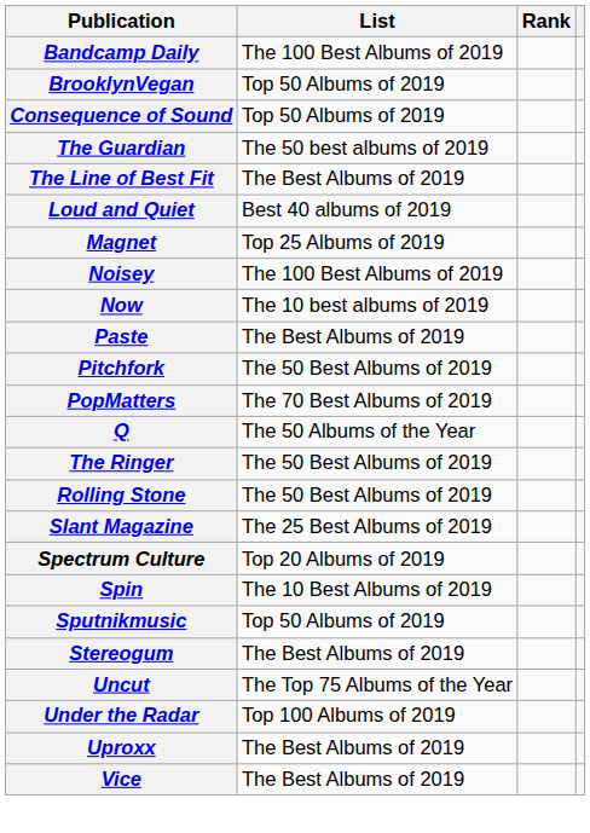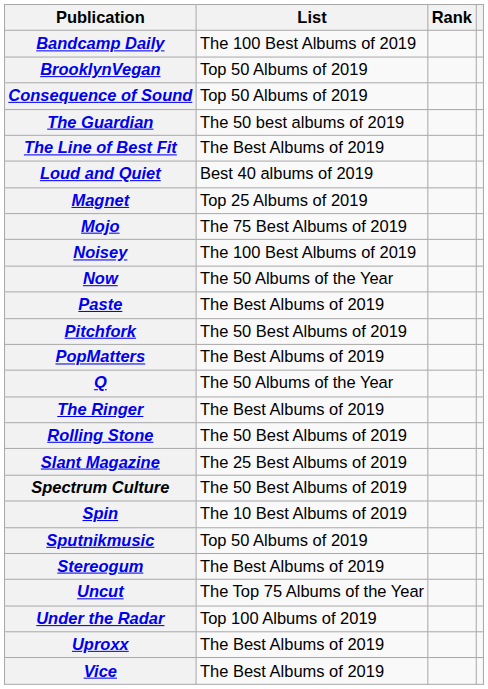 <table class="sortable wikitable plainrowheaders">
 <tr>
 <th>Publication</th>
 <th>List</th>
 <th>Rank</th>
 <th class="unsortable"></th>
 </tr>
 <tr>
 <th scope="row"><em><a href='#'>Bandcamp Daily</a></em></th>
 <td>The 100 Best Albums of 2019</td>
 <td></td>
 <td></td>
 </tr>
 <tr>
 <th scope="row"><em><a href='#'>BrooklynVegan</a></em></th>
 <td>Top 50 Albums of 2019</td>
 <td></td>
 <td></td>
 </tr>
 <tr>
 <th scope="row"><em><a href='#'>Consequence of Sound</a></em></th>
 <td>Top 50 Albums of 2019</td>
 <td></td>
 <td></td>
 </tr>
 <tr>
 <th scope="row"><em><a href='#'>The Guardian</a></em></th>
 <td>The 50 best albums of 2019</td>
 <td></td>
 <td></td>
 </tr>
 <tr>
 <th scope="row"><em><a href='#'>The Line of Best Fit</a></em></th>
 <td>The Best Albums of 2019</td>
 <td></td>
 <td></td>
 </tr>
 <tr>
 <th scope="row"><em><a href='#'>Loud and Quiet</a></em></th>
 <td>Best 40 albums of 2019</td>
 <td></td>
 <td></td>
 </tr>
 <tr>
 <th scope="row"><em><a href='#'>Magnet</a></em></th>
 <td>Top 25 Albums of 2019</td>
 <td></td>
 <td></td>
 </tr>
 <tr>
+<th scope="row"><em><a href='#'>Mojo</a></em></th>
+<td>The 75 Best Albums of 2019</td>
+<td></td>
+<td></td>
+</tr>
+<tr>
 <th scope="row"><em><a href='#'>Noisey</a></em></th>
 <td>The 100 Best Albums of 2019</td>
 <td></td>
 <td></td>
 </tr>
 <tr>
 <th scope="row"><em><a href='#'>Now</a></em></th>
-<td>The 10 best albums of 2019</td>
+<td>The 50 Albums of the Year</td>
 <td></td>
 <td></td>
 </tr>
 <tr>
 <th scope="row"><em><a href='#'>Paste</a></em></th>
 <td>The Best Albums of 2019</td>
 <td></td>
 <td></td>
 </tr>
 <tr>
 <th scope="row"><em><a href='#'>Pitchfork</a></em></th>
 <td>The 50 Best Albums of 2019</td>
 <td></td>
 <td></td>
 </tr>
 <tr>
 <th scope="row"><em><a href='#'>PopMatters</a></em></th>
-<td>The 70 Best Albums of 2019</td>
+<td>The Best Albums of 2019</td>
 <td></td>
 <td></td>
 </tr>
 <tr>
 <th scope="row"><em><a href='#'>Q</a></em></th>
 <td>The 50 Albums of the Year</td>
 <td></td>
 <td></td>
 </tr>
 <tr>
 <th scope="row"><em><a href='#'>The Ringer</a></em></th>
-<td>The 50 Best Albums of 2019</td>
+<td>The Best Albums of 2019</td>
 <td></td>
 <td></td>
 </tr>
 <tr>
 <th scope="row"><em><a href='#'>Rolling Stone</a></em></th>
 <td>The 50 Best Albums of 2019</td>
 <td></td>
 <td></td>
 </tr>
 <tr>
 <th scope="row"><em><a href='#'>Slant Magazine</a></em></th>
 <td>The 25 Best Albums of 2019</td>
 <td></td>
 <td></td>
 </tr>
 <tr>
 <th scope="row"><em>Spectrum Culture</em></th>
-<td>Top 20 Albums of 2019</td>
+<td>The 50 Best Albums of 2019</td>
 <td></td>
 <td></td>
 </tr>
 <tr>
 <th scope="row"><em><a href='#'>Spin</a></em></th>
 <td>The 10 Best Albums of 2019</td>
 <td></td>
 <td></td>
 </tr>
 <tr>
 <th scope="row"><em><a href='#'>Sputnikmusic</a></em></th>
 <td>Top 50 Albums of 2019</td>
 <td></td>
 <td></td>
 </tr>
 <tr>
 <th scope="row"><em><a href='#'>Stereogum</a></em></th>
 <td>The Best Albums of 2019</td>
 <td></td>
 <td></td>
 </tr>
 <tr>
 <th scope="row"><em><a href='#'>Uncut</a></em></th>
 <td>The Top 75 Albums of the Year</td>
 <td></td>
 <td></td>
 </tr>
 <tr>
 <th scope="row"><em><a href='#'>Under the Radar</a></em></th>
 <td>Top 100 Albums of 2019</td>
 <td></td>
 <td></td>
 </tr>
 <tr>
 <th scope="row"><em><a href='#'>Uproxx</a></em></th>
 <td>The Best Albums of 2019</td>
 <td></td>
 <td></td>
 </tr>
 <tr>
 <th scope="row"><em><a href='#'>Vice</a></em></th>
 <td>The Best Albums of 2019</td>
 <td></td>
 <td></td>
 </tr>
 </table>
